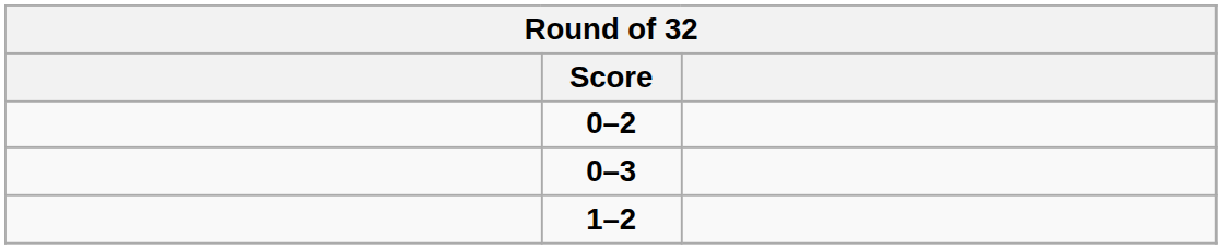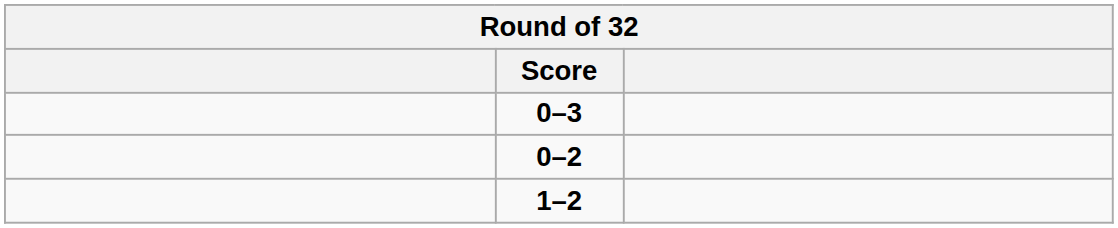 <table class="wikitable" style="text-align: center; font-size:90% ">
 <tr>
 <th colspan=3>Round of 32</th>
 </tr>
 <tr>
 <th align="right" width="250"></th>
 <th width="60">Score</th>
 <th align="left" width="250"></th>
 </tr>
 <tr>
 <td align=left></td>
-<td align=center><strong>0–2</strong></td>
+<td align=center><strong>0–3</strong></td>
 <td align=left><strong></strong></td>
 </tr>
 <tr>
 <td align=left></td>
-<td align=center><strong>0–3</strong></td>
+<td align=center><strong>0–2</strong></td>
 <td align=left><strong></strong></td>
 </tr>
 <tr>
 <td align=left></td>
 <td align=center><strong>1–2</strong></td>
 <td align=left><strong></strong></td>
 </tr>
 </table>
